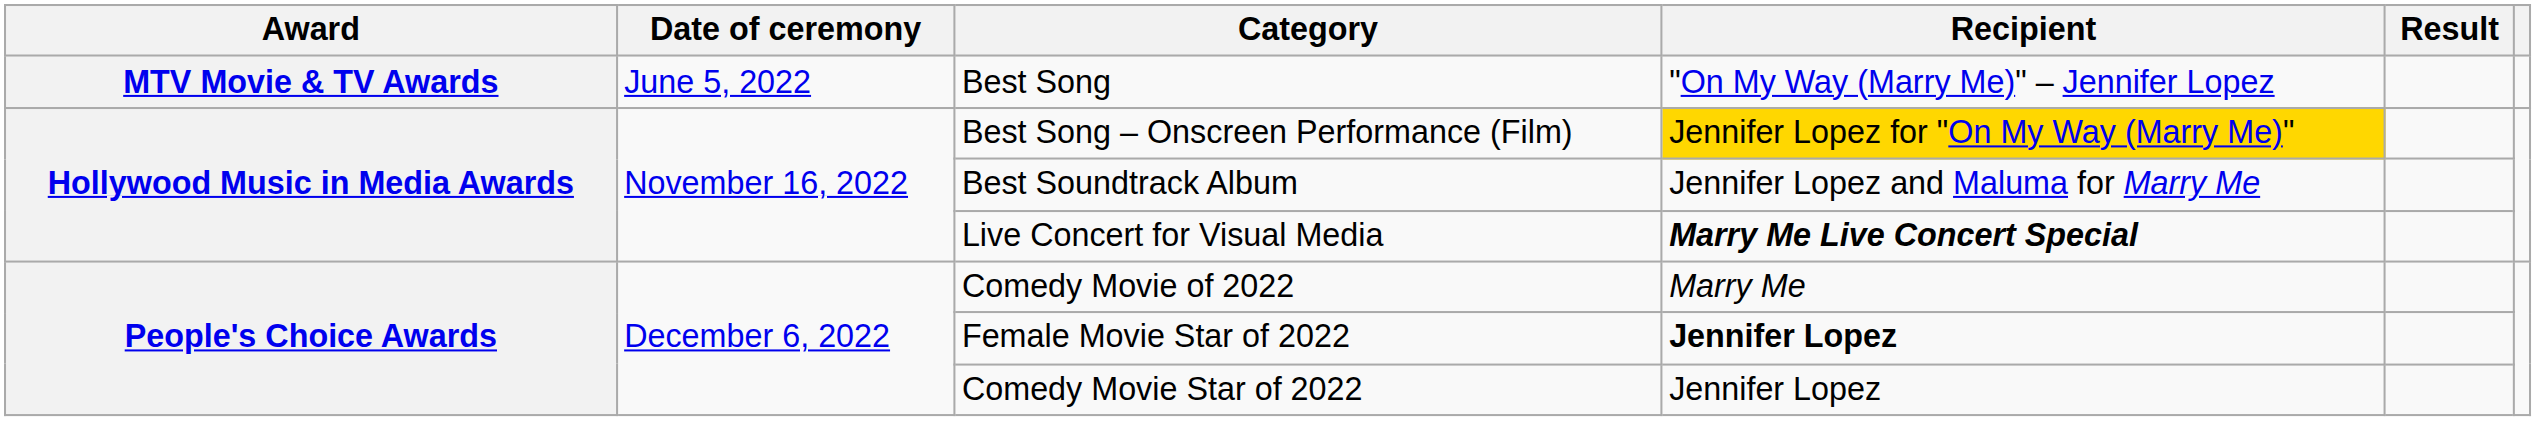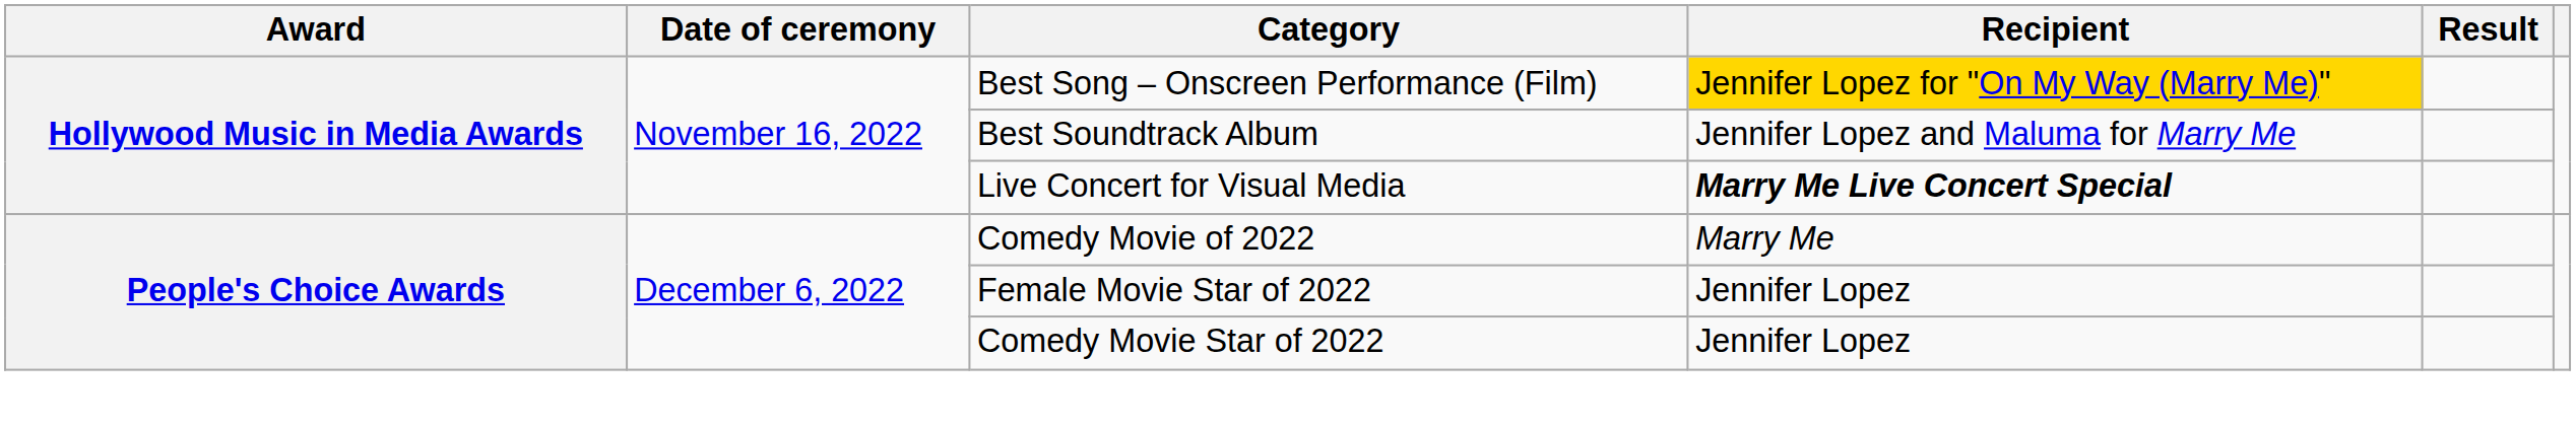 <table class="wikitable sortable plainrowheaders" style="width: 99%;">
 <tr>
 <th>Award</th>
 <th>Date of ceremony</th>
 <th>Category</th>
 <th>Recipient</th>
 <th>Result</th>
 <th scope="col" class="unsortable"></th>
-</tr>
-<tr>
-<th scope="row"><a href='#'>MTV Movie & TV Awards</a></th>
-<td><a href='#'>June 5, 2022</a></td>
-<td>Best Song</td>
-<td>"<a href='#'>On My Way (Marry Me)</a>" – <a href='#'>Jennifer Lopez</a></td>
-<td></td>
-<td style="text-align:center;"></td>
 </tr>
 <tr>
 <th rowspan="3" scope="row"><a href='#'>Hollywood Music in Media Awards</a></th>
 <td rowspan="3"><a href='#'>November 16, 2022</a></td>
 <td>Best Song – Onscreen Performance (Film)</td>
 <td style="background: gold;">Jennifer Lopez for "<a href='#'>On My Way (Marry Me)</a>"</td>
 <td></td>
 <td rowspan="3" style="text-align:center;"></td>
 </tr>
 <tr>
 <td>Best Soundtrack Album</td>
 <td>Jennifer Lopez and <a href='#'>Maluma</a> for <em><a href='#'>Marry Me</a></em></td>
 <td></td>
 </tr>
 <tr>
 <td>Live Concert for Visual Media</td>
 <td><strong><em>Marry Me Live Concert Special</em></strong></td>
 <td></td>
 </tr>
 <tr>
 <th scope="row" rowspan="3"><a href='#'>People's Choice Awards</a></th>
 <td rowspan="3"><a href='#'>December 6, 2022</a></td>
 <td>Comedy Movie of 2022</td>
 <td><em>Marry Me</em></td>
 <td></td>
 <td rowspan="3" style="text-align:center;"></td>
 </tr>
 <tr>
 <td>Female Movie Star of 2022</td>
-<td><strong>Jennifer Lopez</strong></td>
+<td>Jennifer Lopez</td>
 <td></td>
 </tr>
 <tr>
 <td>Comedy Movie Star of 2022</td>
 <td>Jennifer Lopez</td>
 <td></td>
 </tr>
 </table>
